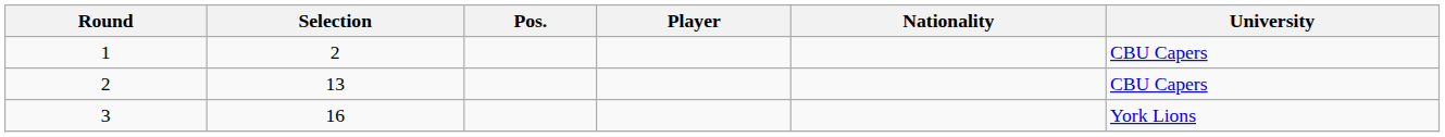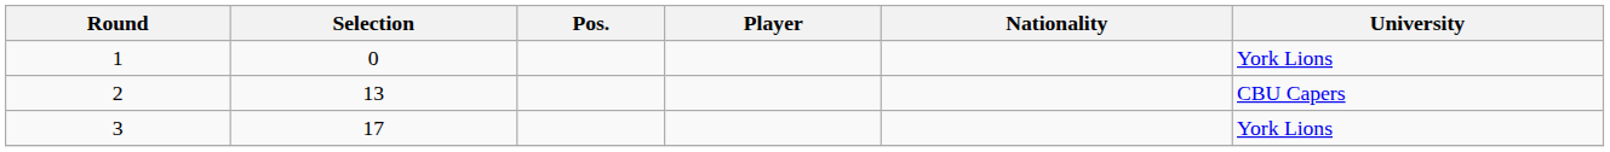 <table class="wikitable sortable" style="width:90%; font-size:95%;">
 <tr>
 <th>Round</th>
 <th>Selection</th>
 <th>Pos.</th>
 <th>Player</th>
 <th>Nationality</th>
 <th>University</th>
 </tr>
 <tr>
 <td align=center>1</td>
-<td align=center>2</td>
+<td align=center>0</td>
 <td align=center></td>
 <td></td>
 <td></td>
-<td><a href='#'>CBU Capers</a></td>
+<td><a href='#'>York Lions</a></td>
 </tr>
 <tr>
 <td align=center>2</td>
 <td align=center>13</td>
 <td align=center></td>
 <td></td>
 <td></td>
 <td><a href='#'>CBU Capers</a></td>
 </tr>
 <tr>
 <td align=center>3</td>
-<td align=center>16</td>
+<td align=center>17</td>
 <td align=center></td>
 <td></td>
 <td></td>
 <td><a href='#'>York Lions</a></td>
 </tr>
 <tr>
 </tr>
 </table>
